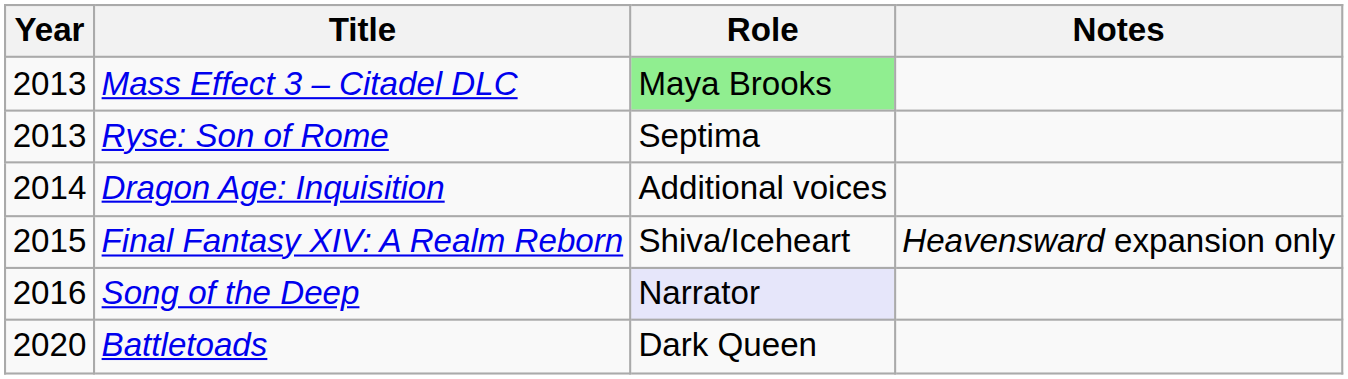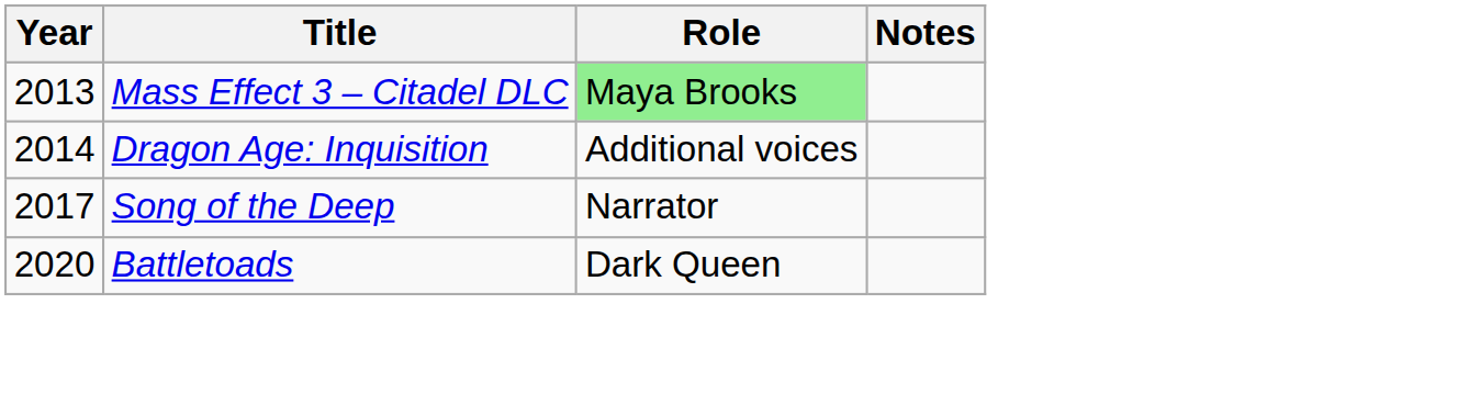 <table class="wikitable">
 <tr>
 <th>Year</th>
 <th>Title</th>
 <th>Role</th>
 <th>Notes</th>
 </tr>
 <tr>
 <td>2013</td>
 <td><em><a href='#'>Mass Effect 3 – Citadel DLC</a></em></td>
 <td style="background: lightgreen;">Maya Brooks</td>
 <td></td>
 </tr>
 <tr>
-<td>2013</td>
-<td><em><a href='#'>Ryse: Son of Rome</a></em></td>
-<td>Septima</td>
-<td></td>
-</tr>
-<tr>
 <td>2014</td>
 <td><em><a href='#'>Dragon Age: Inquisition</a></em></td>
 <td>Additional voices</td>
 <td></td>
 </tr>
 <tr>
-<td>2015</td>
-<td><em><a href='#'>Final Fantasy XIV: A Realm Reborn</a></em></td>
-<td>Shiva/Iceheart</td>
-<td><em>Heavensward</em> expansion only</td>
-</tr>
-<tr>
-<td>2016</td>
+<td>2017</td>
 <td><em><a href='#'>Song of the Deep</a></em></td>
-<td style="background: lavender;">Narrator</td>
+<td>Narrator</td>
 <td></td>
 </tr>
 <tr>
 <td>2020</td>
 <td><em><a href='#'>Battletoads</a></em></td>
 <td>Dark Queen</td>
 <td></td>
 </tr>
 </table>
